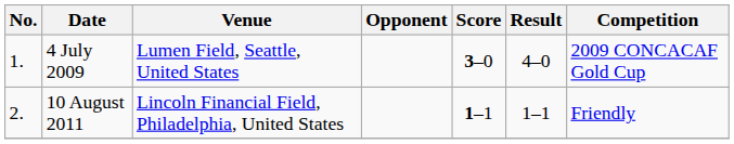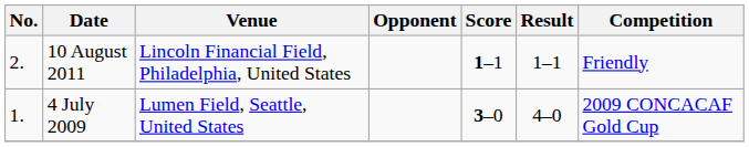 <table class="wikitable">
 <tr>
 <th>No.</th>
 <th>Date</th>
 <th>Venue</th>
 <th>Opponent</th>
 <th>Score</th>
 <th>Result</th>
 <th>Competition</th>
 </tr>
 <tr>
+<td>2.</td>
+<td>10 August 2011</td>
+<td><a href='#'>Lincoln Financial Field</a>, <a href='#'>Philadelphia</a>, United States</td>
+<td></td>
+<td align=center><strong>1</strong>–1</td>
+<td align=center>1–1</td>
+<td><a href='#'>Friendly</a></td>
+</tr>
+<tr>
 <td>1.</td>
 <td>4 July 2009</td>
 <td><a href='#'>Lumen Field</a>, <a href='#'>Seattle</a>, <a href='#'>United States</a></td>
 <td></td>
 <td align=center><strong>3</strong>–0</td>
 <td align=center>4–0</td>
 <td><a href='#'>2009 CONCACAF Gold Cup</a></td>
 </tr>
 <tr>
-<td>2.</td>
-<td>10 August 2011</td>
-<td><a href='#'>Lincoln Financial Field</a>, <a href='#'>Philadelphia</a>, United States</td>
-<td></td>
-<td align=center><strong>1</strong>–1</td>
-<td align=center>1–1</td>
-<td><a href='#'>Friendly</a></td>
-</tr>
-<tr>
 </tr>
 </table>
